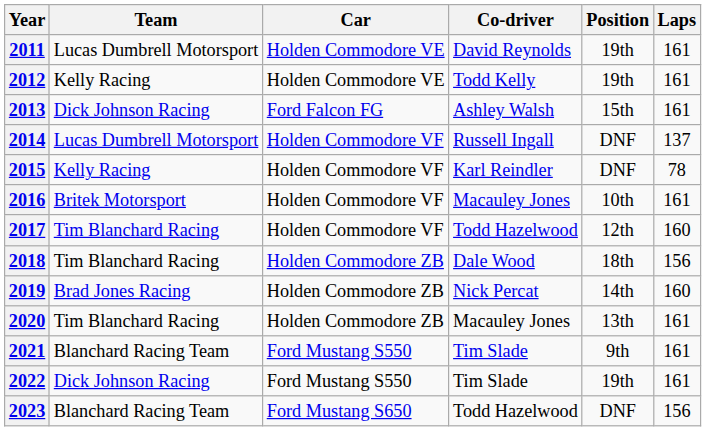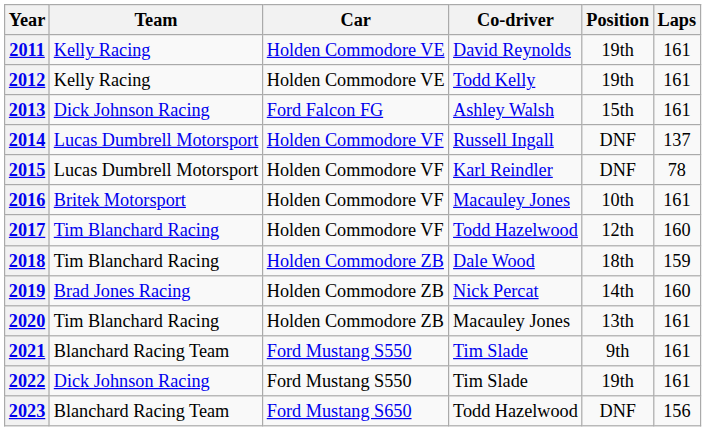 <table class="wikitable" style="font-size: 95%;">
 <tr>
 <th>Year</th>
 <th>Team</th>
 <th>Car</th>
 <th>Co-driver</th>
 <th>Position</th>
 <th>Laps</th>
 </tr>
 <tr>
 <th><a href='#'>2011</a></th>
-<td>Lucas Dumbrell Motorsport</td>
+<td><a href='#'>Kelly Racing</a></td>
 <td><a href='#'>Holden Commodore VE</a></td>
 <td> <a href='#'>David Reynolds</a></td>
 <td align="center">19th</td>
 <td align="center">161</td>
 </tr>
 <tr>
 <th><a href='#'>2012</a></th>
 <td>Kelly Racing</td>
 <td>Holden Commodore VE</td>
 <td> <a href='#'>Todd Kelly</a></td>
 <td style="text-align:center">19th</td>
 <td align="center">161</td>
 </tr>
 <tr>
 <th><a href='#'>2013</a></th>
 <td><a href='#'>Dick Johnson Racing</a></td>
 <td><a href='#'>Ford Falcon FG</a></td>
 <td> <a href='#'>Ashley Walsh</a></td>
 <td align="center">15th</td>
 <td align="center">161</td>
 </tr>
 <tr>
 <th><a href='#'>2014</a></th>
 <td><a href='#'>Lucas Dumbrell Motorsport</a></td>
 <td><a href='#'>Holden Commodore VF</a></td>
 <td> <a href='#'>Russell Ingall</a></td>
 <td align="center">DNF</td>
 <td align="center">137</td>
 </tr>
 <tr>
 <th><a href='#'>2015</a></th>
-<td><a href='#'>Kelly Racing</a></td>
+<td>Lucas Dumbrell Motorsport</td>
 <td>Holden Commodore VF</td>
 <td> <a href='#'>Karl Reindler</a></td>
 <td align="center">DNF</td>
 <td align="center">78</td>
 </tr>
 <tr>
 <th><a href='#'>2016</a></th>
 <td><a href='#'>Britek Motorsport</a></td>
 <td>Holden Commodore VF</td>
 <td> <a href='#'>Macauley Jones</a></td>
 <td align="center">10th</td>
 <td align="center">161</td>
 </tr>
 <tr>
 <th><a href='#'>2017</a></th>
 <td><a href='#'>Tim Blanchard Racing</a></td>
 <td>Holden Commodore VF</td>
 <td> <a href='#'>Todd Hazelwood</a></td>
 <td align="center">12th</td>
 <td align="center">160</td>
 </tr>
 <tr>
 <th><a href='#'>2018</a></th>
 <td>Tim Blanchard Racing</td>
 <td><a href='#'>Holden Commodore ZB</a></td>
 <td> <a href='#'>Dale Wood</a></td>
 <td align="center">18th</td>
-<td align="center">156</td>
+<td align="center">159</td>
 </tr>
 <tr>
 <th><a href='#'>2019</a></th>
 <td><a href='#'>Brad Jones Racing</a></td>
 <td>Holden Commodore ZB</td>
 <td> <a href='#'>Nick Percat</a></td>
 <td align="center">14th</td>
 <td align="center">160</td>
 </tr>
 <tr>
 <th><a href='#'>2020</a></th>
 <td>Tim Blanchard Racing</td>
 <td>Holden Commodore ZB</td>
 <td> Macauley Jones</td>
 <td align="center">13th</td>
 <td align="center">161</td>
 </tr>
 <tr>
 <th><a href='#'>2021</a></th>
 <td>Blanchard Racing Team</td>
 <td><a href='#'>Ford Mustang S550</a></td>
 <td> <a href='#'>Tim Slade</a></td>
 <td align="center">9th</td>
 <td align="center">161</td>
 </tr>
 <tr>
 <th><a href='#'>2022</a></th>
 <td><a href='#'>Dick Johnson Racing</a></td>
 <td>Ford Mustang S550</td>
 <td> Tim Slade</td>
 <td style="text-align:center">19th</td>
 <td style="text-align:center">161</td>
 </tr>
 <tr>
 <th><a href='#'>2023</a></th>
 <td>Blanchard Racing Team</td>
 <td><a href='#'>Ford Mustang S650</a></td>
 <td> Todd Hazelwood</td>
 <td align="center">DNF</td>
 <td align="center">156</td>
 </tr>
 </table>
